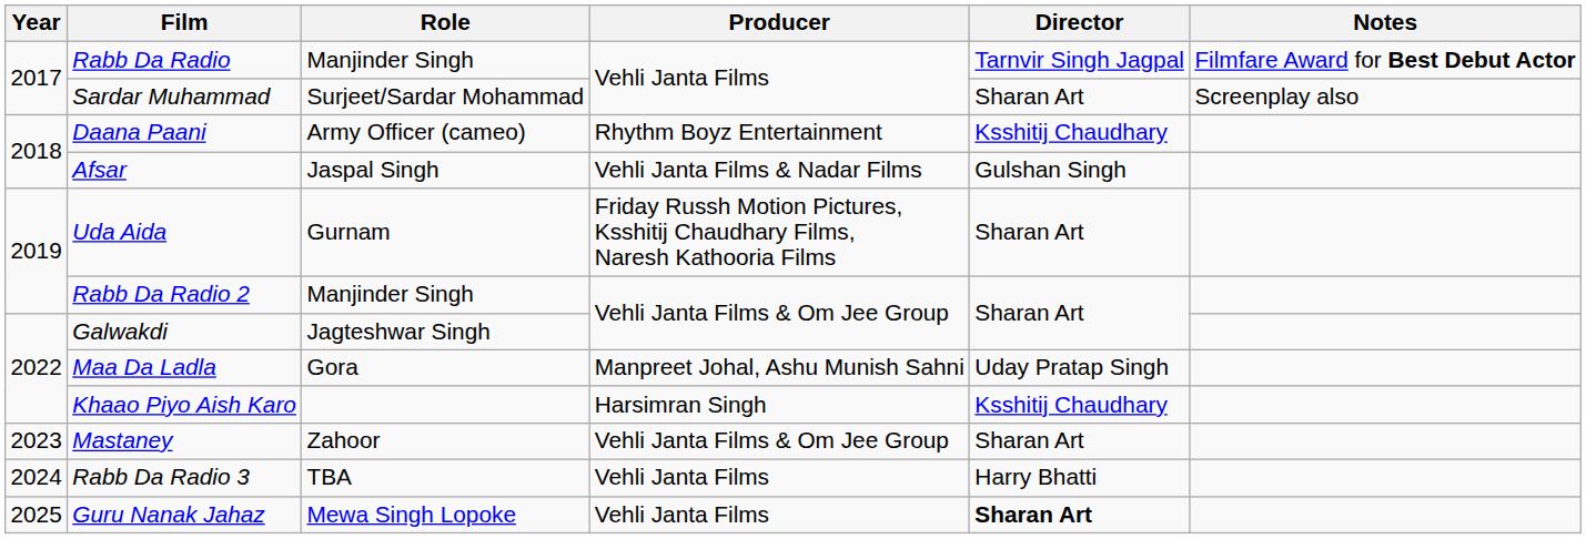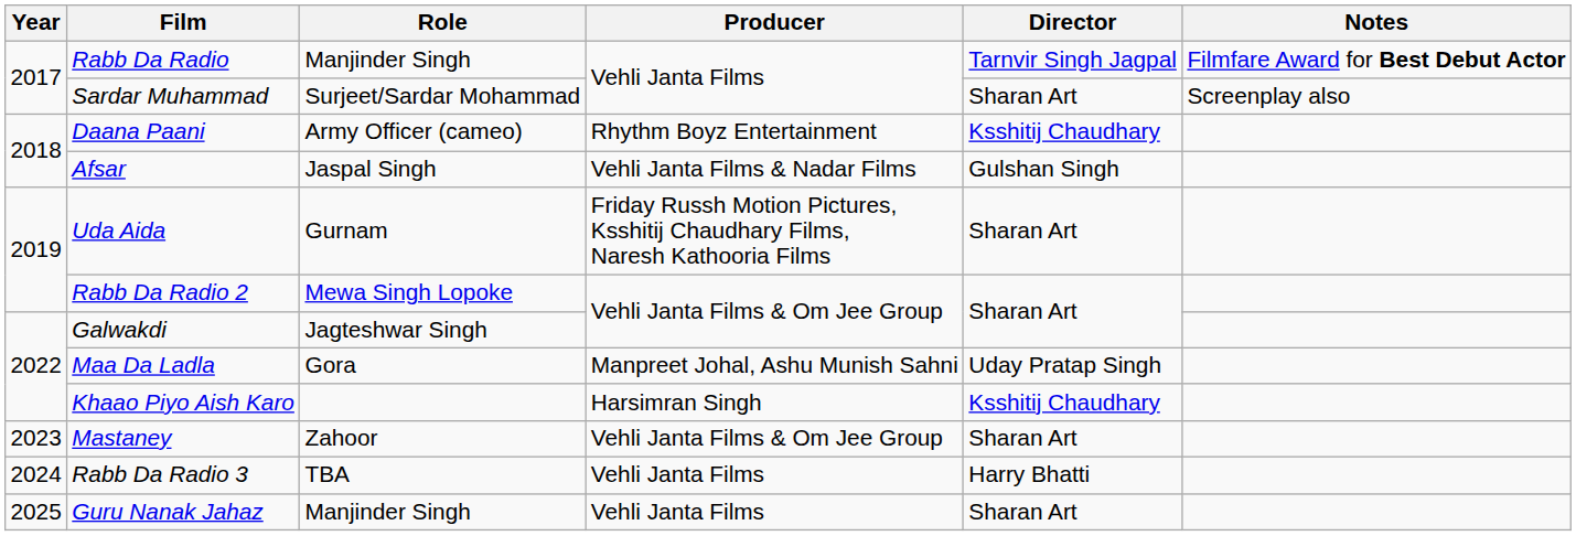 <table class="wikitable">
 <tr>
 <th>Year</th>
 <th>Film</th>
 <th>Role</th>
 <th>Producer</th>
 <th>Director</th>
 <th>Notes</th>
 </tr>
 <tr>
 <td rowspan="2">2017</td>
 <td><em><a href='#'>Rabb Da Radio</a></em></td>
 <td>Manjinder Singh</td>
 <td rowspan="2">Vehli Janta Films</td>
 <td><a href='#'>Tarnvir Singh Jagpal</a></td>
 <td> <a href='#'>Filmfare Award</a> for <strong>Best Debut Actor</strong></td>
 </tr>
 <tr>
 <td><em>Sardar Muhammad</em></td>
 <td>Surjeet/Sardar Mohammad</td>
 <td>Sharan Art</td>
 <td>Screenplay also</td>
 </tr>
 <tr>
 <td rowspan="2">2018</td>
 <td><em><a href='#'>Daana Paani</a></em></td>
 <td>Army Officer (cameo)</td>
 <td>Rhythm Boyz Entertainment</td>
 <td><a href='#'>Ksshitij Chaudhary</a></td>
 <td></td>
 </tr>
 <tr>
 <td><em><a href='#'>Afsar</a></em></td>
 <td>Jaspal Singh</td>
 <td>Vehli Janta Films & Nadar Films</td>
 <td>Gulshan Singh</td>
 <td></td>
 </tr>
 <tr>
 <td rowspan="2">2019</td>
 <td><em><a href='#'>Uda Aida</a></em></td>
 <td>Gurnam</td>
 <td>Friday Russh Motion Pictures,<br>Ksshitij Chaudhary Films,<br>Naresh Kathooria Films</td>
 <td>Sharan Art</td>
 <td></td>
 </tr>
 <tr>
 <td><em><a href='#'>Rabb Da Radio 2</a></em></td>
-<td>Manjinder Singh</td>
+<td><a href='#'>Mewa Singh Lopoke</a></td>
 <td rowspan="2">Vehli Janta Films & Om Jee Group</td>
 <td rowspan="2">Sharan Art</td>
 <td></td>
 </tr>
 <tr>
 <td rowspan="3">2022</td>
 <td><em>Galwakdi</em></td>
 <td>Jagteshwar Singh</td>
 <td></td>
 </tr>
 <tr>
 <td><em><a href='#'>Maa Da Ladla</a></em></td>
 <td>Gora</td>
 <td>Manpreet Johal, Ashu Munish Sahni</td>
 <td>Uday Pratap Singh</td>
 <td></td>
 </tr>
 <tr>
 <td><em><a href='#'>Khaao Piyo Aish Karo</a></em></td>
 <td></td>
 <td>Harsimran Singh</td>
 <td><a href='#'>Ksshitij Chaudhary</a></td>
 <td></td>
 </tr>
 <tr>
 <td>2023</td>
 <td><em><a href='#'>Mastaney</a></em></td>
 <td>Zahoor</td>
 <td>Vehli Janta Films & Om Jee Group</td>
 <td>Sharan Art</td>
 <td></td>
 </tr>
 <tr>
 <td>2024</td>
 <td><em>Rabb Da Radio 3</em></td>
 <td>TBA</td>
 <td>Vehli Janta Films</td>
 <td>Harry Bhatti</td>
 <td></td>
 </tr>
 <tr>
 <td>2025</td>
 <td><em><a href='#'>Guru Nanak Jahaz</a></em></td>
-<td><a href='#'>Mewa Singh Lopoke</a></td>
+<td>Manjinder Singh</td>
 <td>Vehli Janta Films</td>
-<td><strong>Sharan Art</strong></td>
+<td>Sharan Art</td>
 </tr>
 </table>
